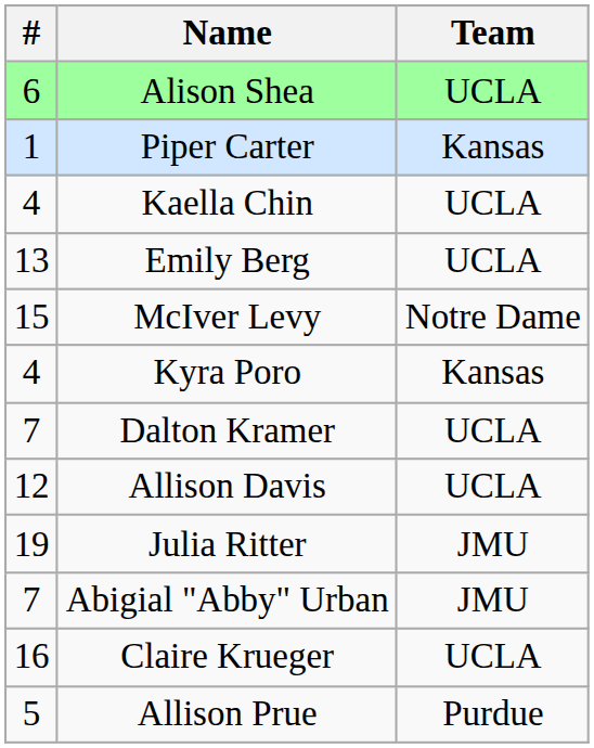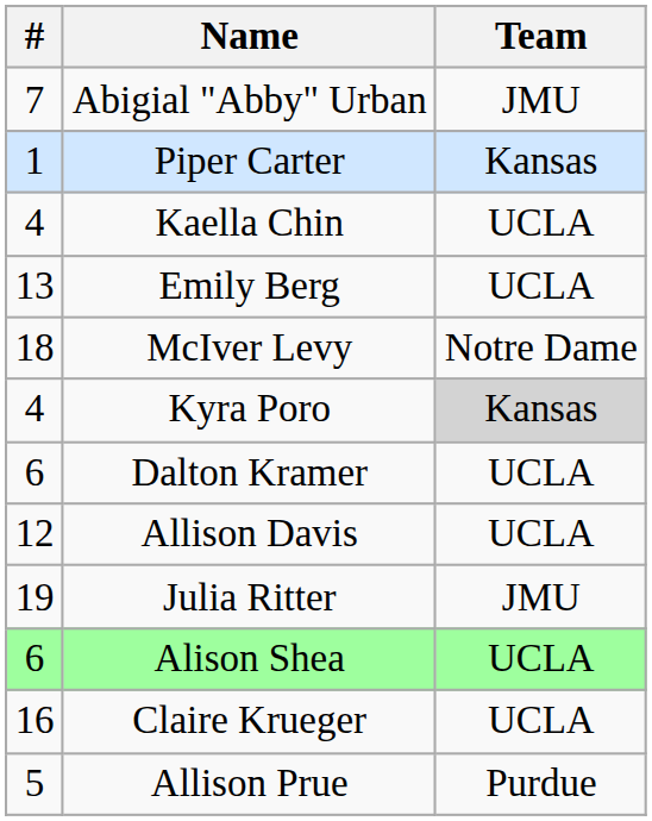 <table class="wikitable" style="text-align:center">
 <tr>
 <th>#</th>
 <th>Name</th>
 <th>Team</th>
 </tr>
-<tr bgcolor="#9eff9e">
-<td>6</td>
-<td>Alison Shea</td>
-<td>UCLA</td>
+<tr>
+<td>7</td>
+<td>Abigial "Abby" Urban</td>
+<td>JMU</td>
 </tr>
 <tr style="background:#d0e7ff">
 <td>1</td>
 <td>Piper Carter</td>
 <td>Kansas</td>
 </tr>
 <tr>
 <td>4</td>
 <td>Kaella Chin</td>
 <td>UCLA</td>
 </tr>
 <tr>
 <td>13</td>
 <td>Emily Berg</td>
 <td>UCLA</td>
 </tr>
 <tr>
-<td>15</td>
+<td>18</td>
 <td>McIver Levy</td>
 <td>Notre Dame</td>
 </tr>
 <tr>
 <td>4</td>
 <td>Kyra Poro</td>
-<td>Kansas</td>
+<td style="background: lightgrey;">Kansas</td>
 </tr>
 <tr>
-<td>7</td>
+<td>6</td>
 <td>Dalton Kramer</td>
 <td>UCLA</td>
 </tr>
 <tr>
 <td>12</td>
 <td>Allison Davis</td>
 <td>UCLA</td>
 </tr>
 <tr>
 <td>19</td>
 <td>Julia Ritter</td>
 <td>JMU</td>
 </tr>
-<tr>
-<td>7</td>
-<td>Abigial "Abby" Urban</td>
-<td>JMU</td>
+<tr bgcolor="#9eff9e">
+<td>6</td>
+<td>Alison Shea</td>
+<td>UCLA</td>
 </tr>
 <tr>
 <td>16</td>
 <td>Claire Krueger</td>
 <td>UCLA</td>
 </tr>
 <tr>
 <td>5</td>
 <td>Allison Prue</td>
 <td>Purdue</td>
 </tr>
 </table>
